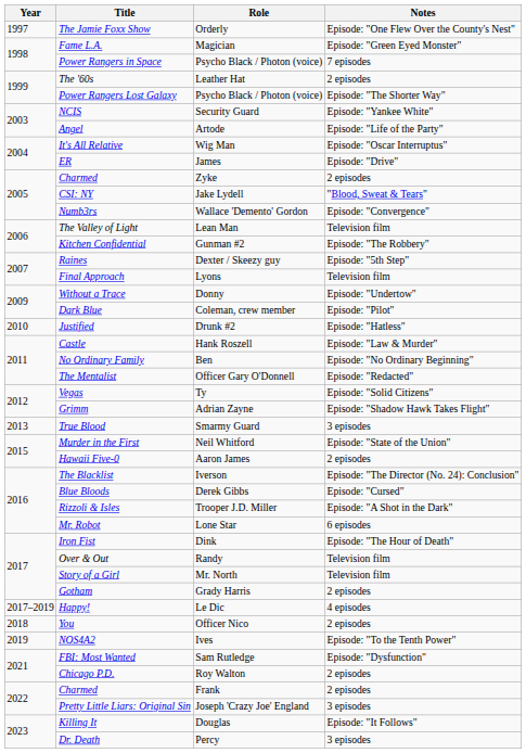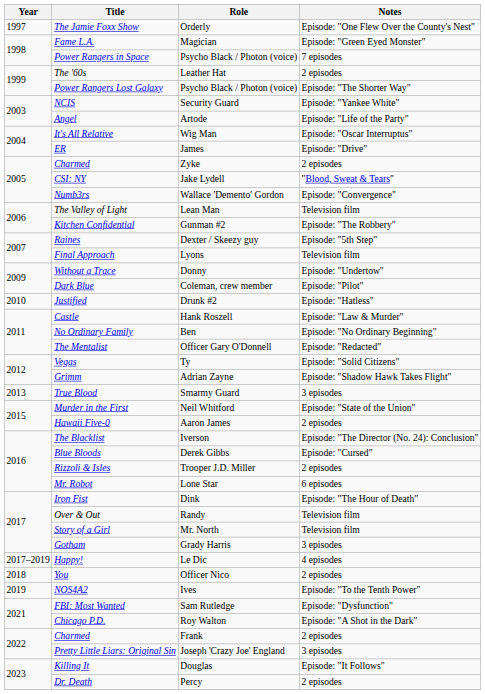 <table class="wikitable sortable">
 <tr>
 <th>Year</th>
 <th>Title</th>
 <th>Role</th>
 <th class="unsortable">Notes</th>
 </tr>
 <tr>
 <td>1997</td>
 <td><em><a href='#'>The Jamie Foxx Show</a></em></td>
 <td>Orderly</td>
 <td>Episode: "One Flew Over the County's Nest"</td>
 </tr>
 <tr>
 <td rowspan="2">1998</td>
 <td><em><a href='#'>Fame L.A.</a></em></td>
 <td>Magician</td>
 <td>Episode: "Green Eyed Monster"</td>
 </tr>
 <tr>
 <td><em><a href='#'>Power Rangers in Space</a></em></td>
 <td>Psycho Black / Photon (voice)</td>
 <td>7 episodes</td>
 </tr>
 <tr>
 <td rowspan="2">1999</td>
 <td><em>The '60s</em></td>
 <td>Leather Hat</td>
 <td>2 episodes</td>
 </tr>
 <tr>
 <td><em><a href='#'>Power Rangers Lost Galaxy</a></em></td>
 <td>Psycho Black / Photon (voice)</td>
 <td>Episode: "The Shorter Way"</td>
 </tr>
 <tr>
 <td rowspan="2">2003</td>
 <td><em><a href='#'>NCIS</a></em></td>
 <td>Security Guard</td>
 <td>Episode: "Yankee White"</td>
 </tr>
 <tr>
 <td><em><a href='#'>Angel</a></em></td>
 <td>Artode</td>
 <td>Episode: "Life of the Party"</td>
 </tr>
 <tr>
 <td rowspan="2">2004</td>
 <td><em><a href='#'>It's All Relative</a></em></td>
 <td>Wig Man</td>
 <td>Episode: "Oscar Interruptus"</td>
 </tr>
 <tr>
 <td><em><a href='#'>ER</a></em></td>
 <td>James</td>
 <td>Episode: "Drive"</td>
 </tr>
 <tr>
 <td rowspan="3">2005</td>
 <td><em><a href='#'>Charmed</a></em></td>
 <td>Zyke</td>
 <td>2 episodes</td>
 </tr>
 <tr>
 <td><em><a href='#'>CSI: NY</a></em></td>
 <td>Jake Lydell</td>
 <td>"<a href='#'>Blood, Sweat & Tears</a>"</td>
 </tr>
 <tr>
 <td><em><a href='#'>Numb3rs</a></em></td>
 <td>Wallace 'Demento' Gordon</td>
 <td>Episode: "Convergence"</td>
 </tr>
 <tr>
 <td rowspan="2">2006</td>
 <td><em>The Valley of Light</em></td>
 <td>Lean Man</td>
 <td>Television film</td>
 </tr>
 <tr>
 <td><em><a href='#'>Kitchen Confidential</a></em></td>
 <td>Gunman #2</td>
 <td>Episode: "The Robbery"</td>
 </tr>
 <tr>
 <td rowspan="2">2007</td>
 <td><em><a href='#'>Raines</a></em></td>
 <td>Dexter / Skeezy guy</td>
 <td>Episode: "5th Step"</td>
 </tr>
 <tr>
 <td><em><a href='#'>Final Approach</a></em></td>
 <td>Lyons</td>
 <td>Television film</td>
 </tr>
 <tr>
 <td rowspan="2">2009</td>
 <td><em><a href='#'>Without a Trace</a></em></td>
 <td>Donny</td>
 <td>Episode: "Undertow"</td>
 </tr>
 <tr>
 <td><em><a href='#'>Dark Blue</a></em></td>
 <td>Coleman, crew member</td>
 <td>Episode: "Pilot"</td>
 </tr>
 <tr>
 <td>2010</td>
 <td><em><a href='#'>Justified</a></em></td>
 <td>Drunk #2</td>
 <td>Episode: "Hatless"</td>
 </tr>
 <tr>
 <td rowspan="3">2011</td>
 <td><em><a href='#'>Castle</a></em></td>
 <td>Hank Roszell</td>
 <td>Episode: "Law & Murder"</td>
 </tr>
 <tr>
 <td><em><a href='#'>No Ordinary Family</a></em></td>
 <td>Ben</td>
 <td>Episode: "No Ordinary Beginning"</td>
 </tr>
 <tr>
 <td><em><a href='#'>The Mentalist</a></em></td>
 <td>Officer Gary O'Donnell</td>
 <td>Episode: "Redacted"</td>
 </tr>
 <tr>
 <td rowspan="2">2012</td>
 <td><em><a href='#'>Vegas</a></em></td>
 <td>Ty</td>
 <td>Episode: "Solid Citizens"</td>
 </tr>
 <tr>
 <td><em><a href='#'>Grimm</a></em></td>
 <td>Adrian Zayne</td>
 <td>Episode: "Shadow Hawk Takes Flight"</td>
 </tr>
 <tr>
 <td>2013</td>
 <td><em><a href='#'>True Blood</a></em></td>
 <td>Smarmy Guard</td>
 <td>3 episodes</td>
 </tr>
 <tr>
 <td rowspan="2">2015</td>
 <td><em><a href='#'>Murder in the First</a></em></td>
 <td>Neil Whitford</td>
 <td>Episode: "State of the Union"</td>
 </tr>
 <tr>
 <td><em><a href='#'>Hawaii Five-0</a></em></td>
 <td>Aaron James</td>
 <td>2 episodes</td>
 </tr>
 <tr>
 <td rowspan="4">2016</td>
 <td><em><a href='#'>The Blacklist</a></em></td>
 <td>Iverson</td>
 <td>Episode: "The Director (No. 24): Conclusion"</td>
 </tr>
 <tr>
 <td><em><a href='#'>Blue Bloods</a></em></td>
 <td>Derek Gibbs</td>
 <td>Episode: "Cursed"</td>
 </tr>
 <tr>
 <td><em><a href='#'>Rizzoli & Isles</a></em></td>
 <td>Trooper J.D. Miller</td>
-<td>Episode: "A Shot in the Dark"</td>
+<td>2 episodes</td>
 </tr>
 <tr>
 <td><em><a href='#'>Mr. Robot</a></em></td>
 <td>Lone Star</td>
 <td>6 episodes</td>
 </tr>
 <tr>
 <td rowspan="4">2017</td>
 <td><em><a href='#'>Iron Fist</a></em></td>
 <td>Dink</td>
 <td>Episode: "The Hour of Death"</td>
 </tr>
 <tr>
 <td><em>Over & Out</em></td>
 <td>Randy</td>
 <td>Television film</td>
 </tr>
 <tr>
 <td><em><a href='#'>Story of a Girl</a></em></td>
 <td>Mr. North</td>
 <td>Television film</td>
 </tr>
 <tr>
 <td><em><a href='#'>Gotham</a></em></td>
 <td>Grady Harris</td>
-<td>2 episodes</td>
+<td>3 episodes</td>
 </tr>
 <tr>
 <td>2017–2019</td>
 <td><em><a href='#'>Happy!</a></em></td>
 <td>Le Dic</td>
 <td>4 episodes</td>
 </tr>
 <tr>
 <td>2018</td>
 <td><em><a href='#'>You</a></em></td>
 <td>Officer Nico</td>
 <td>2 episodes</td>
 </tr>
 <tr>
 <td>2019</td>
 <td><em><a href='#'>NOS4A2</a></em></td>
 <td>Ives</td>
 <td>Episode: "To the Tenth Power"</td>
 </tr>
 <tr>
 <td rowspan="2">2021</td>
 <td><em><a href='#'>FBI: Most Wanted</a></em></td>
 <td>Sam Rutledge</td>
 <td>Episode: "Dysfunction"</td>
 </tr>
 <tr>
 <td><em><a href='#'>Chicago P.D.</a></em></td>
 <td>Roy Walton</td>
-<td>2 episodes</td>
+<td>Episode: "A Shot in the Dark"</td>
 </tr>
 <tr>
 <td rowspan="2">2022</td>
 <td><em><a href='#'>Charmed</a></em></td>
 <td>Frank</td>
 <td>2 episodes</td>
 </tr>
 <tr>
 <td><em><a href='#'>Pretty Little Liars: Original Sin</a></em></td>
 <td>Joseph 'Crazy Joe' England</td>
 <td>3 episodes</td>
 </tr>
 <tr>
 <td rowspan="2">2023</td>
 <td><em><a href='#'>Killing It</a></em></td>
 <td>Douglas</td>
 <td>Episode: "It Follows"</td>
 </tr>
 <tr>
 <td><em><a href='#'>Dr. Death</a></em></td>
 <td>Percy</td>
-<td>3 episodes</td>
+<td>2 episodes</td>
 </tr>
 </table>
